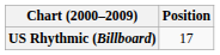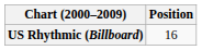 <table class="wikitable plainrowheaders" style="text-align:center">
 <tr>
 <th>Chart (2000–2009)</th>
 <th>Position</th>
 </tr>
 <tr>
 <th scope="row">US Rhythmic (<em>Billboard</em>)</th>
-<td style="text-align:center;">17</td>
+<td style="text-align:center;">16</td>
 </tr>
 </table>
